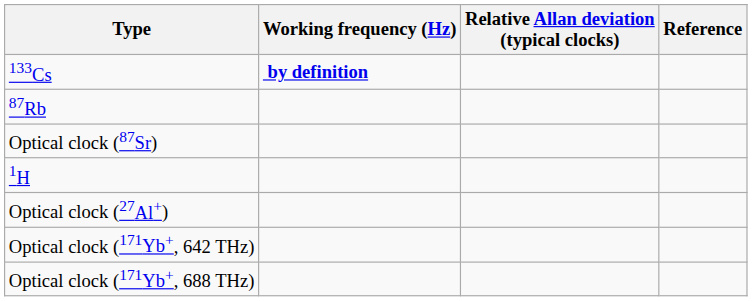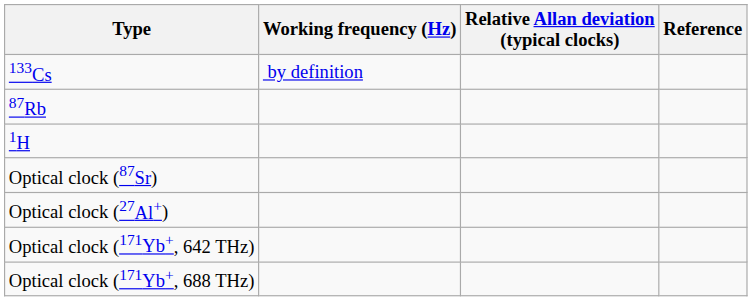 <table class="wikitable">
 <tr>
 <th>Type</th>
 <th>Working frequency (<a href='#'>Hz</a>)</th>
 <th>Relative <a href='#'>Allan deviation</a><br>(typical clocks)</th>
 <th>Reference</th>
 </tr>
 <tr>
 <td><a href='#'><sup>133</sup>Cs</a></td>
-<td><strong> <a href='#'> by definition</a></strong></td>
+<td> <a href='#'> by definition</a></td>
 <td></td>
 <td></td>
 </tr>
 <tr>
 <td><a href='#'><sup>87</sup>Rb</a></td>
 <td></td>
 <td></td>
 <td></td>
 </tr>
 <tr>
-<td>Optical clock (<a href='#'><sup>87</sup>Sr</a>)</td>
+<td><a href='#'><sup>1</sup>H</a></td>
 <td></td>
 <td></td>
 <td></td>
 </tr>
 <tr>
-<td><a href='#'><sup>1</sup>H</a></td>
+<td>Optical clock (<a href='#'><sup>87</sup>Sr</a>)</td>
 <td></td>
 <td></td>
 <td></td>
 </tr>
 <tr>
 <td>Optical clock (<a href='#'><sup>27</sup>Al<sup>+</sup></a>)</td>
 <td></td>
 <td></td>
 <td></td>
 </tr>
 <tr>
 <td>Optical clock (<a href='#'><sup>171</sup>Yb<sup>+</sup></a>, 642 THz)</td>
 <td></td>
 <td></td>
 <td></td>
 </tr>
 <tr>
 <td>Optical clock (<a href='#'><sup>171</sup>Yb<sup>+</sup></a>, 688 THz)</td>
 <td></td>
 <td></td>
 <td></td>
 </tr>
 </table>
